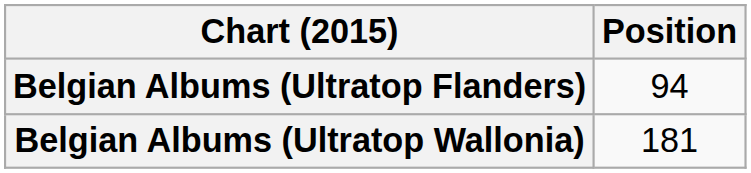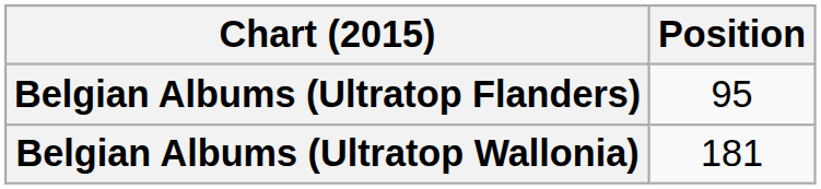 <table class="wikitable sortable plainrowheaders" style="text-align:center">
 <tr>
 <th scope="col">Chart (2015)</th>
 <th scope="col">Position</th>
 </tr>
 <tr>
 <th scope="row">Belgian Albums (Ultratop Flanders)</th>
-<td>94</td>
+<td>95</td>
 </tr>
 <tr>
 <th scope="row">Belgian Albums (Ultratop Wallonia)</th>
 <td>181</td>
 </tr>
 </table>
